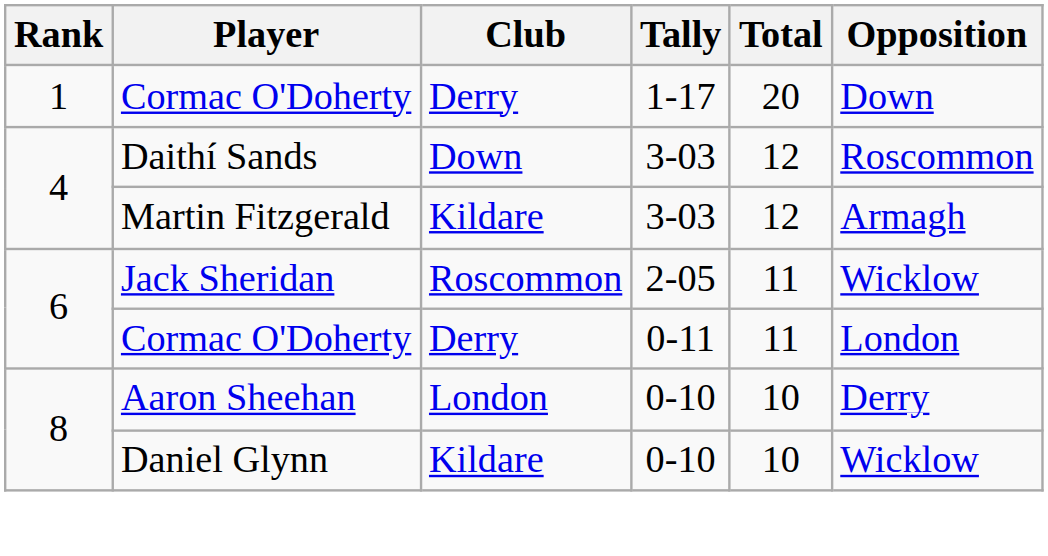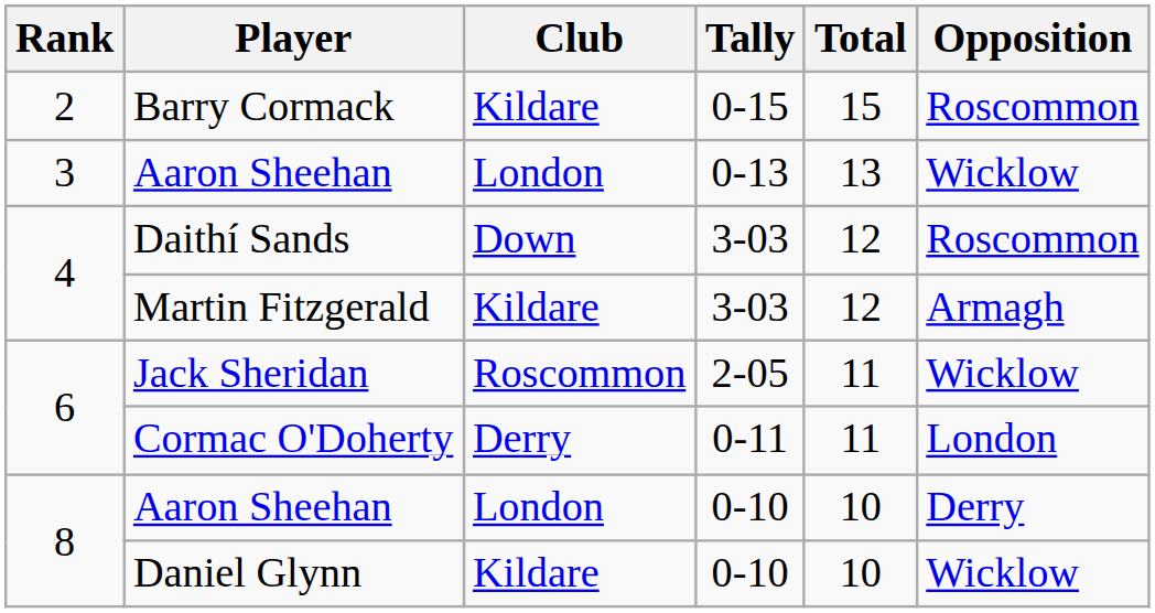 <table class="wikitable">
 <tr>
 <th>Rank</th>
 <th>Player</th>
 <th>Club</th>
 <th>Tally</th>
 <th>Total</th>
 <th>Opposition</th>
 </tr>
 <tr>
-<td rowspan="1" style="text-align:center;">1</td>
-<td><a href='#'>Cormac O'Doherty</a></td>
-<td><a href='#'>Derry</a></td>
-<td align="center">1-17</td>
-<td align="center">20</td>
-<td><a href='#'>Down</a></td>
+<td rowspan="1" style="text-align:center;">2</td>
+<td>Barry Cormack</td>
+<td><a href='#'>Kildare</a></td>
+<td align="center">0-15</td>
+<td align="center">15</td>
+<td><a href='#'>Roscommon</a></td>
+</tr>
+<tr>
+<td rowspan="1" style="text-align:center;">3</td>
+<td><a href='#'>Aaron Sheehan</a></td>
+<td><a href='#'>London</a></td>
+<td align="center">0-13</td>
+<td align="center">13</td>
+<td><a href='#'>Wicklow</a></td>
 </tr>
 <tr>
 <td rowspan="2" style="text-align:center;">4</td>
 <td>Daithí Sands</td>
 <td><a href='#'>Down</a></td>
 <td align="center">3-03</td>
 <td align="center">12</td>
 <td><a href='#'>Roscommon</a></td>
 </tr>
 <tr>
 <td>Martin Fitzgerald</td>
 <td><a href='#'>Kildare</a></td>
 <td align="center">3-03</td>
 <td align="center">12</td>
 <td><a href='#'>Armagh</a></td>
 </tr>
 <tr>
 <td rowspan="2" style="text-align:center;">6</td>
 <td><a href='#'>Jack Sheridan</a></td>
 <td><a href='#'>Roscommon</a></td>
 <td align="center">2-05</td>
 <td align="center">11</td>
 <td><a href='#'>Wicklow</a></td>
 </tr>
 <tr>
 <td><a href='#'>Cormac O'Doherty</a></td>
 <td><a href='#'>Derry</a></td>
 <td align="center">0-11</td>
 <td align="center">11</td>
 <td><a href='#'>London</a></td>
 </tr>
 <tr>
 <td rowspan="2" style="text-align:center;">8</td>
 <td><a href='#'>Aaron Sheehan</a></td>
 <td><a href='#'>London</a></td>
 <td align="center">0-10</td>
 <td align="center">10</td>
 <td><a href='#'>Derry</a></td>
 </tr>
 <tr>
 <td>Daniel Glynn</td>
 <td><a href='#'>Kildare</a></td>
 <td align="center">0-10</td>
 <td align="center">10</td>
 <td><a href='#'>Wicklow</a></td>
 </tr>
 </table>
